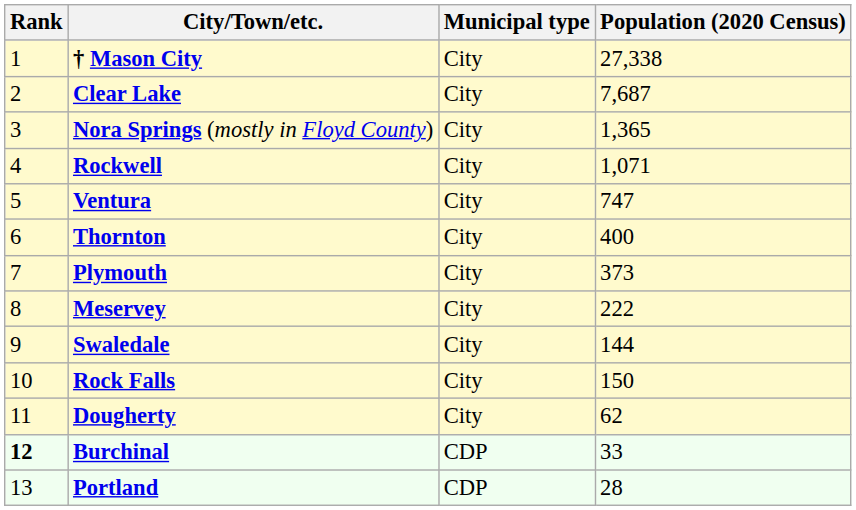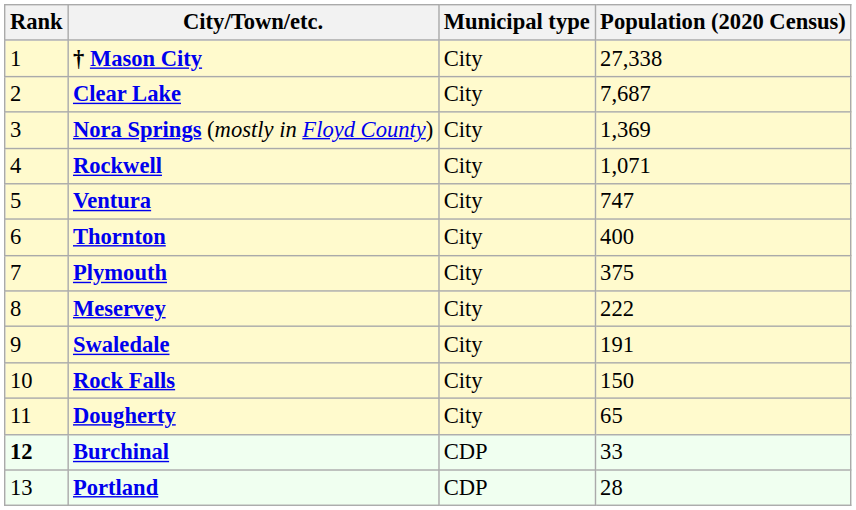 <table class="wikitable sortable">
 <tr>
 <th>Rank</th>
 <th>City/Town/etc.</th>
 <th>Municipal type</th>
 <th>Population (2020 Census)</th>
 </tr>
 <tr style="background-color:#FFFACD;">
 <td>1</td>
 <td><strong>†</strong> <strong><a href='#'>Mason City</a></strong></td>
 <td>City</td>
 <td>27,338</td>
 </tr>
 <tr style="background-color:#FFFACD;">
 <td>2</td>
 <td><strong><a href='#'>Clear Lake</a></strong></td>
 <td>City</td>
 <td>7,687</td>
 </tr>
 <tr style="background-color:#FFFACD;">
 <td>3</td>
 <td><strong><a href='#'>Nora Springs</a></strong> (<em>mostly in <a href='#'>Floyd County</a></em>)</td>
 <td>City</td>
-<td>1,365</td>
+<td>1,369</td>
 </tr>
 <tr style="background-color:#FFFACD;">
 <td>4</td>
 <td><strong><a href='#'>Rockwell</a></strong></td>
 <td>City</td>
 <td>1,071</td>
 </tr>
 <tr style="background-color:#FFFACD;">
 <td>5</td>
 <td><strong><a href='#'>Ventura</a></strong></td>
 <td>City</td>
 <td>747</td>
 </tr>
 <tr style="background-color:#FFFACD;">
 <td>6</td>
 <td><strong><a href='#'>Thornton</a></strong></td>
 <td>City</td>
 <td>400</td>
 </tr>
 <tr style="background-color:#FFFACD;">
 <td>7</td>
 <td><strong><a href='#'>Plymouth</a></strong></td>
 <td>City</td>
-<td>373</td>
+<td>375</td>
 </tr>
 <tr style="background-color:#FFFACD;">
 <td>8</td>
 <td><strong><a href='#'>Meservey</a></strong></td>
 <td>City</td>
 <td>222</td>
 </tr>
 <tr style="background-color:#FFFACD;">
 <td>9</td>
 <td><strong><a href='#'>Swaledale</a></strong></td>
 <td>City</td>
-<td>144</td>
+<td>191</td>
 </tr>
 <tr style="background-color:#FFFACD;">
 <td>10</td>
 <td><strong><a href='#'>Rock Falls</a></strong></td>
 <td>City</td>
 <td>150</td>
 </tr>
 <tr style="background-color:#FFFACD;">
 <td>11</td>
 <td><strong><a href='#'>Dougherty</a></strong></td>
 <td>City</td>
-<td>62</td>
+<td>65</td>
 </tr>
 <tr style="background-color:#F0FFF0;">
 <td><strong>12</strong></td>
 <td><strong><a href='#'>Burchinal</a></strong></td>
 <td>CDP</td>
 <td>33</td>
 </tr>
 <tr style="background-color:#F0FFF0;">
 <td>13</td>
 <td><strong><a href='#'>Portland</a></strong></td>
 <td>CDP</td>
 <td>28</td>
 </tr>
 </table>
